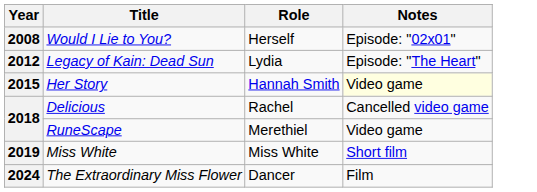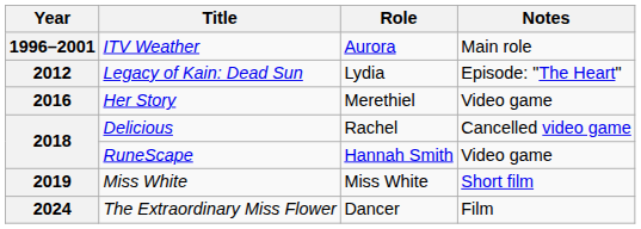 <table class="wikitable plainrowheaders sortable">
 <tr>
 <th scope="col">Year</th>
 <th scope="col">Title</th>
 <th scope="col">Role</th>
 <th scope="col" class="unsortable">Notes</th>
 </tr>
 <tr>
-<th scope="row">2008</th>
-<td><a href='#'><em>Would I Lie to You?</em></a></td>
-<td>Herself</td>
-<td>Episode: "<a href='#'>02x01</a>"</td>
+<th scope="row">1996–2001</th>
+<td><em><a href='#'>ITV Weather</a></em></td>
+<td><a href='#'>Aurora</a></td>
+<td>Main role</td>
 </tr>
 <tr>
 <th scope="row">2012</th>
 <td><em><a href='#'>Legacy of Kain: Dead Sun</a></em></td>
 <td>Lydia</td>
 <td>Episode: "<a href='#'>The Heart</a>"</td>
 </tr>
 <tr>
-<th scope="row">2015</th>
+<th scope="row">2016</th>
 <td><a href='#'><em>Her Story</em></a></td>
-<td><a href='#'>Hannah Smith</a></td>
-<td style="background: lightyellow;">Video game</td>
+<td>Merethiel</td>
+<td>Video game</td>
 </tr>
 <tr>
 <th rowspan="2" scope="row">2018</th>
 <td><a href='#'><em>Delicious</em></a></td>
 <td>Rachel</td>
 <td>Cancelled <a href='#'>video game</a></td>
 </tr>
 <tr>
 <td><em><a href='#'>RuneScape</a></em></td>
-<td>Merethiel</td>
+<td><a href='#'>Hannah Smith</a></td>
 <td>Video game</td>
 </tr>
 <tr>
 <th scope="row">2019</th>
 <td><em>Miss White</em></td>
 <td>Miss White</td>
 <td><a href='#'>Short film</a></td>
 </tr>
 <tr>
 <th scope="row">2024</th>
 <td><em>The Extraordinary Miss Flower</em></td>
 <td>Dancer</td>
 <td>Film</td>
 </tr>
 </table>
